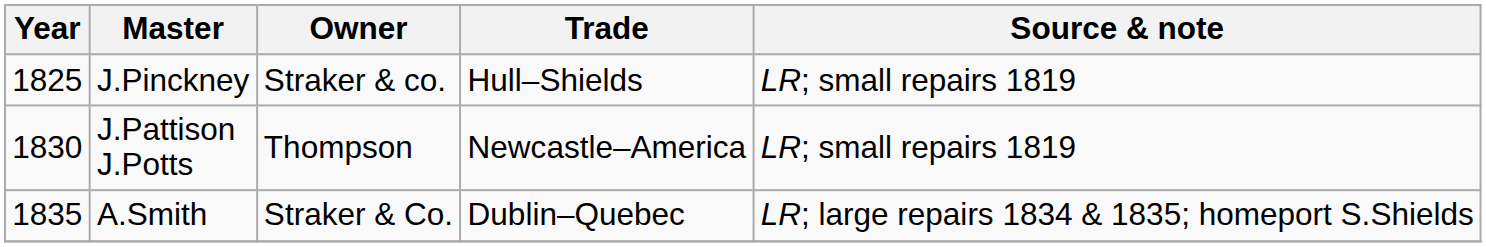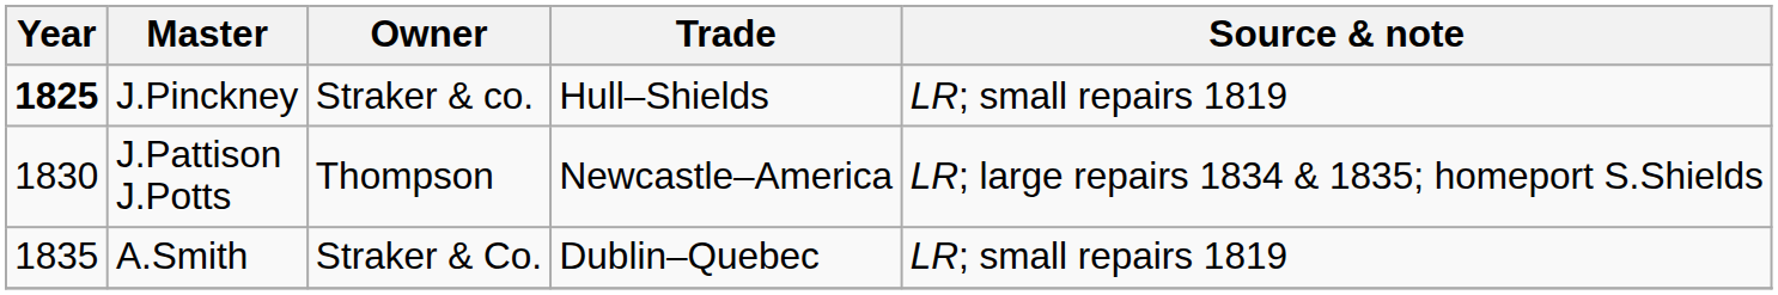 <table class="sortable wikitable">
 <tr>
 <th>Year</th>
 <th>Master</th>
 <th>Owner</th>
 <th>Trade</th>
 <th>Source & note</th>
 </tr>
 <tr>
-<td>1825</td>
+<td><strong>1825</strong></td>
 <td>J.Pinckney</td>
 <td>Straker & co.</td>
 <td>Hull–Shields</td>
 <td><em>LR</em>; small repairs 1819</td>
 </tr>
 <tr>
 <td>1830</td>
 <td>J.Pattison<br>J.Potts</td>
 <td>Thompson</td>
 <td>Newcastle–America</td>
-<td><em>LR</em>; small repairs 1819</td>
+<td><em>LR</em>; large repairs 1834 & 1835; homeport S.Shields</td>
 </tr>
 <tr>
 <td>1835</td>
 <td>A.Smith</td>
 <td>Straker & Co.</td>
 <td>Dublin–Quebec</td>
-<td><em>LR</em>; large repairs 1834 & 1835; homeport S.Shields</td>
+<td><em>LR</em>; small repairs 1819</td>
 </tr>
 <tr>
 </tr>
 </table>
